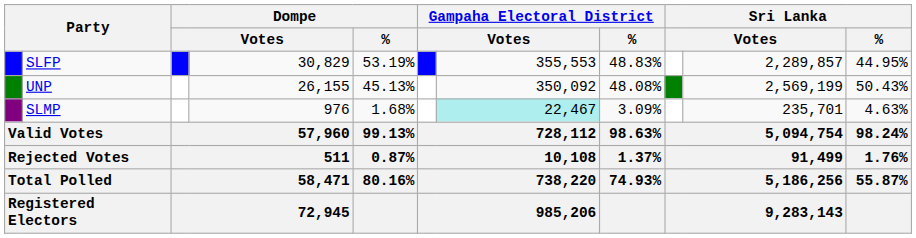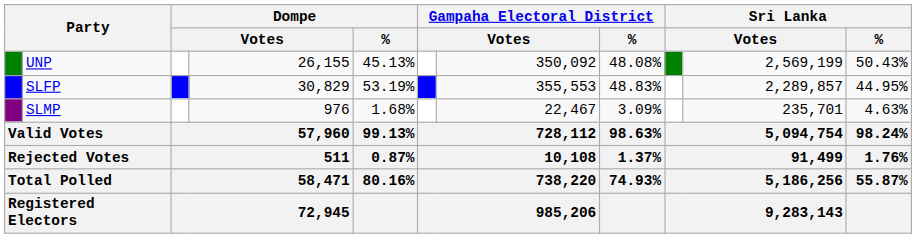 <table class="wikitable">
 <tr>
 <th colspan="2" width="144px"rowspan="2">Party</th>
 <th colspan="3" width="216px">Dompe</th>
 <th colspan="3" width="216px"><a href='#'>Gampaha Electoral District</a></th>
 <th colspan="3" width="216px">Sri Lanka</th>
 </tr>
 <tr>
 <th colspan="2" width="144px">Votes</th>
 <th>%</th>
 <th colspan="2" width="144px">Votes</th>
 <th>%</th>
 <th colspan="2" width="144px">Votes</th>
 <th>%</th>
 </tr>
 <tr>
+<td style="background-color:green;" width="10px"></td>
+<td style="text-align:left;"><a href='#'>UNP</a></td>
+<td style="background-color:white;" width="10px"></td>
+<td style="text-align:right;">26,155</td>
+<td style="text-align:right;">45.13%</td>
+<td style="background-color:white;" width="10px"></td>
+<td style="text-align:right;">350,092</td>
+<td style="text-align:right;">48.08%</td>
+<td style="background-color:green;" width="10px"></td>
+<td style="text-align:right;">2,569,199</td>
+<td style="text-align:right;">50.43%</td>
+</tr>
+<tr>
 <td style="background-color:blue;" width="10px"></td>
 <td style="text-align:left;"><a href='#'>SLFP</a></td>
 <td style="background-color:blue;" width="10px"></td>
 <td style="text-align:right;">30,829</td>
 <td style="text-align:right;">53.19%</td>
 <td style="background-color:blue;" width="10px"></td>
 <td style="text-align:right;">355,553</td>
 <td style="text-align:right;">48.83%</td>
 <td style="background-color:white;" width="10px"></td>
 <td style="text-align:right;">2,289,857</td>
 <td style="text-align:right;">44.95%</td>
 </tr>
 <tr>
-<td style="background-color:green;" width="10px"></td>
-<td style="text-align:left;"><a href='#'>UNP</a></td>
-<td style="background-color:white;" width="10px"></td>
-<td style="text-align:right;">26,155</td>
-<td style="text-align:right;">45.13%</td>
-<td style="background-color:white;" width="10px"></td>
-<td style="text-align:right;">350,092</td>
-<td style="text-align:right;">48.08%</td>
-<td style="background-color:green;" width="10px"></td>
-<td style="text-align:right;">2,569,199</td>
-<td style="text-align:right;">50.43%</td>
-</tr>
-<tr>
 <td style="background-color:purple;" width="10px"></td>
 <td style="text-align:left;"><a href='#'>SLMP</a></td>
 <td style="background-color:white;" width="10px"></td>
 <td style="text-align:right;">976</td>
 <td style="text-align:right;">1.68%</td>
 <td style="background-color:white;" width="10px"></td>
-<td style="background: paleturquoise; text-align:right;">22,467</td>
+<td style="text-align:right;">22,467</td>
 <td style="text-align:right;">3.09%</td>
 <td style="background-color:white;" width="10px"></td>
 <td style="text-align:right;">235,701</td>
 <td style="text-align:right;">4.63%</td>
 </tr>
 <tr>
 <th colspan="2" width="144px"style="text-align:left;">Valid Votes</th>
 <th style="text-align:right;"colspan="2" width="144px">57,960</th>
 <th style="text-align:right;">99.13%</th>
 <th style="text-align:right;"colspan="2" width="144px">728,112</th>
 <th style="text-align:right;">98.63%</th>
 <th style="text-align:right;"colspan="2" width="144px">5,094,754</th>
 <th style="text-align:right;">98.24%</th>
 </tr>
 <tr>
 <th colspan="2" width="144px"style="text-align:left;">Rejected Votes</th>
 <th style="text-align:right;"colspan="2" width="144px">511</th>
 <th style="text-align:right;">0.87%</th>
 <th style="text-align:right;"colspan="2" width="144px">10,108</th>
 <th style="text-align:right;">1.37%</th>
 <th style="text-align:right;"colspan="2" width="144px">91,499</th>
 <th style="text-align:right;">1.76%</th>
 </tr>
 <tr>
 <th colspan="2" width="144px"style="text-align:left;">Total Polled</th>
 <th style="text-align:right;"colspan="2" width="144px">58,471</th>
 <th style="text-align:right;">80.16%</th>
 <th style="text-align:right;"colspan="2" width="144px">738,220</th>
 <th style="text-align:right;">74.93%</th>
 <th style="text-align:right;"colspan="2" width="144px">5,186,256</th>
 <th style="text-align:right;">55.87%</th>
 </tr>
 <tr>
 <th colspan="2" width="144px"style="text-align:left;">Registered Electors</th>
 <th style="text-align:right;"colspan="2" width="144px">72,945</th>
 <th></th>
 <th style="text-align:right;"colspan="2" width="144px">985,206</th>
 <th></th>
 <th style="text-align:right;"colspan="2" width="144px">9,283,143</th>
 <th></th>
 </tr>
 </table>
